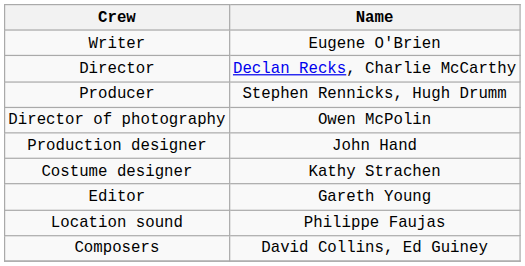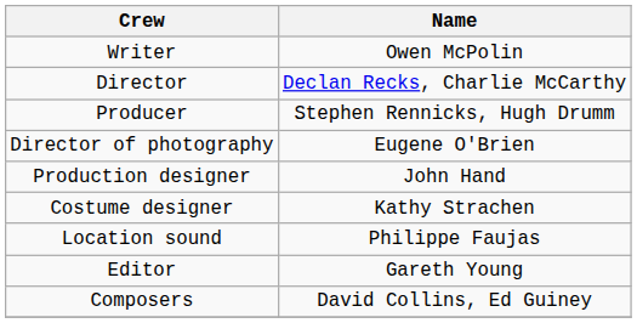 <table class="sortable wikitable">
 <tr>
 <th>Crew</th>
 <th>Name</th>
 </tr>
 <tr>
 <td align="center">Writer</td>
-<td align="center">Eugene O'Brien</td>
+<td align="center">Owen McPolin</td>
 </tr>
 <tr>
 <td align="center">Director</td>
 <td align="center"><a href='#'>Declan Recks</a>, Charlie McCarthy</td>
 </tr>
 <tr>
 <td align="center">Producer</td>
 <td align="center">Stephen Rennicks, Hugh Drumm</td>
 </tr>
 <tr>
 <td align="center">Director of photography</td>
-<td align="center">Owen McPolin</td>
+<td align="center">Eugene O'Brien</td>
 </tr>
 <tr>
 <td align="center">Production designer</td>
 <td align="center">John Hand</td>
 </tr>
 <tr>
 <td align="center">Costume designer</td>
 <td align="center">Kathy Strachen</td>
 </tr>
 <tr>
+<td align="center">Location sound</td>
+<td align="center">Philippe Faujas</td>
+</tr>
+<tr>
 <td align="center">Editor</td>
 <td align="center">Gareth Young</td>
-</tr>
-<tr>
-<td align="center">Location sound</td>
-<td align="center">Philippe Faujas</td>
 </tr>
 <tr>
 <td align="center">Composers</td>
 <td align="center">David Collins, Ed Guiney</td>
 </tr>
 <tr>
 </tr>
 </table>
